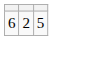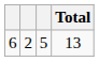 <table class="wikitable">
 <tr>
 <th></th>
 <th></th>
 <th></th>
+<th>Total</th>
 </tr>
 <tr style="text-align:center;">
 <td>6</td>
 <td>2</td>
 <td>5</td>
+<td>13</td>
 </tr>
 </table>
